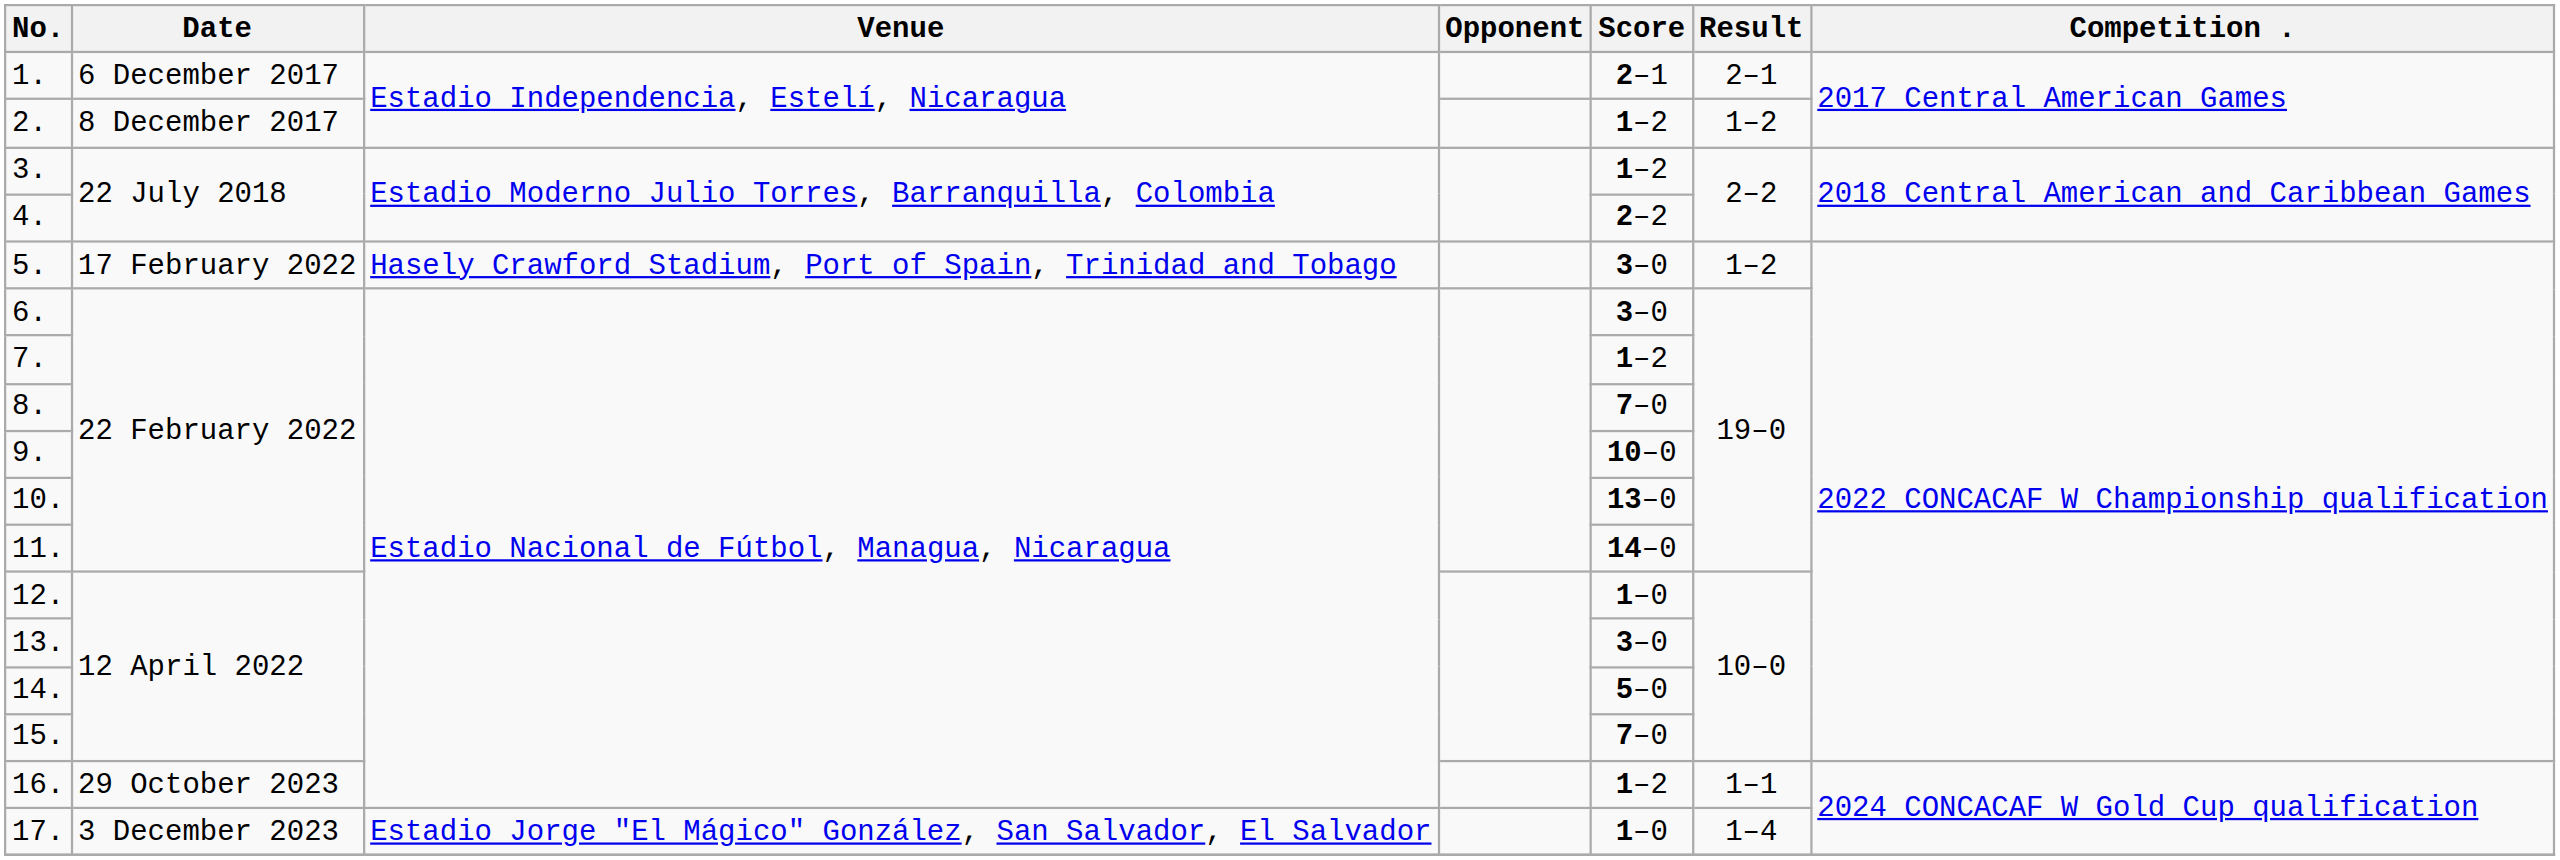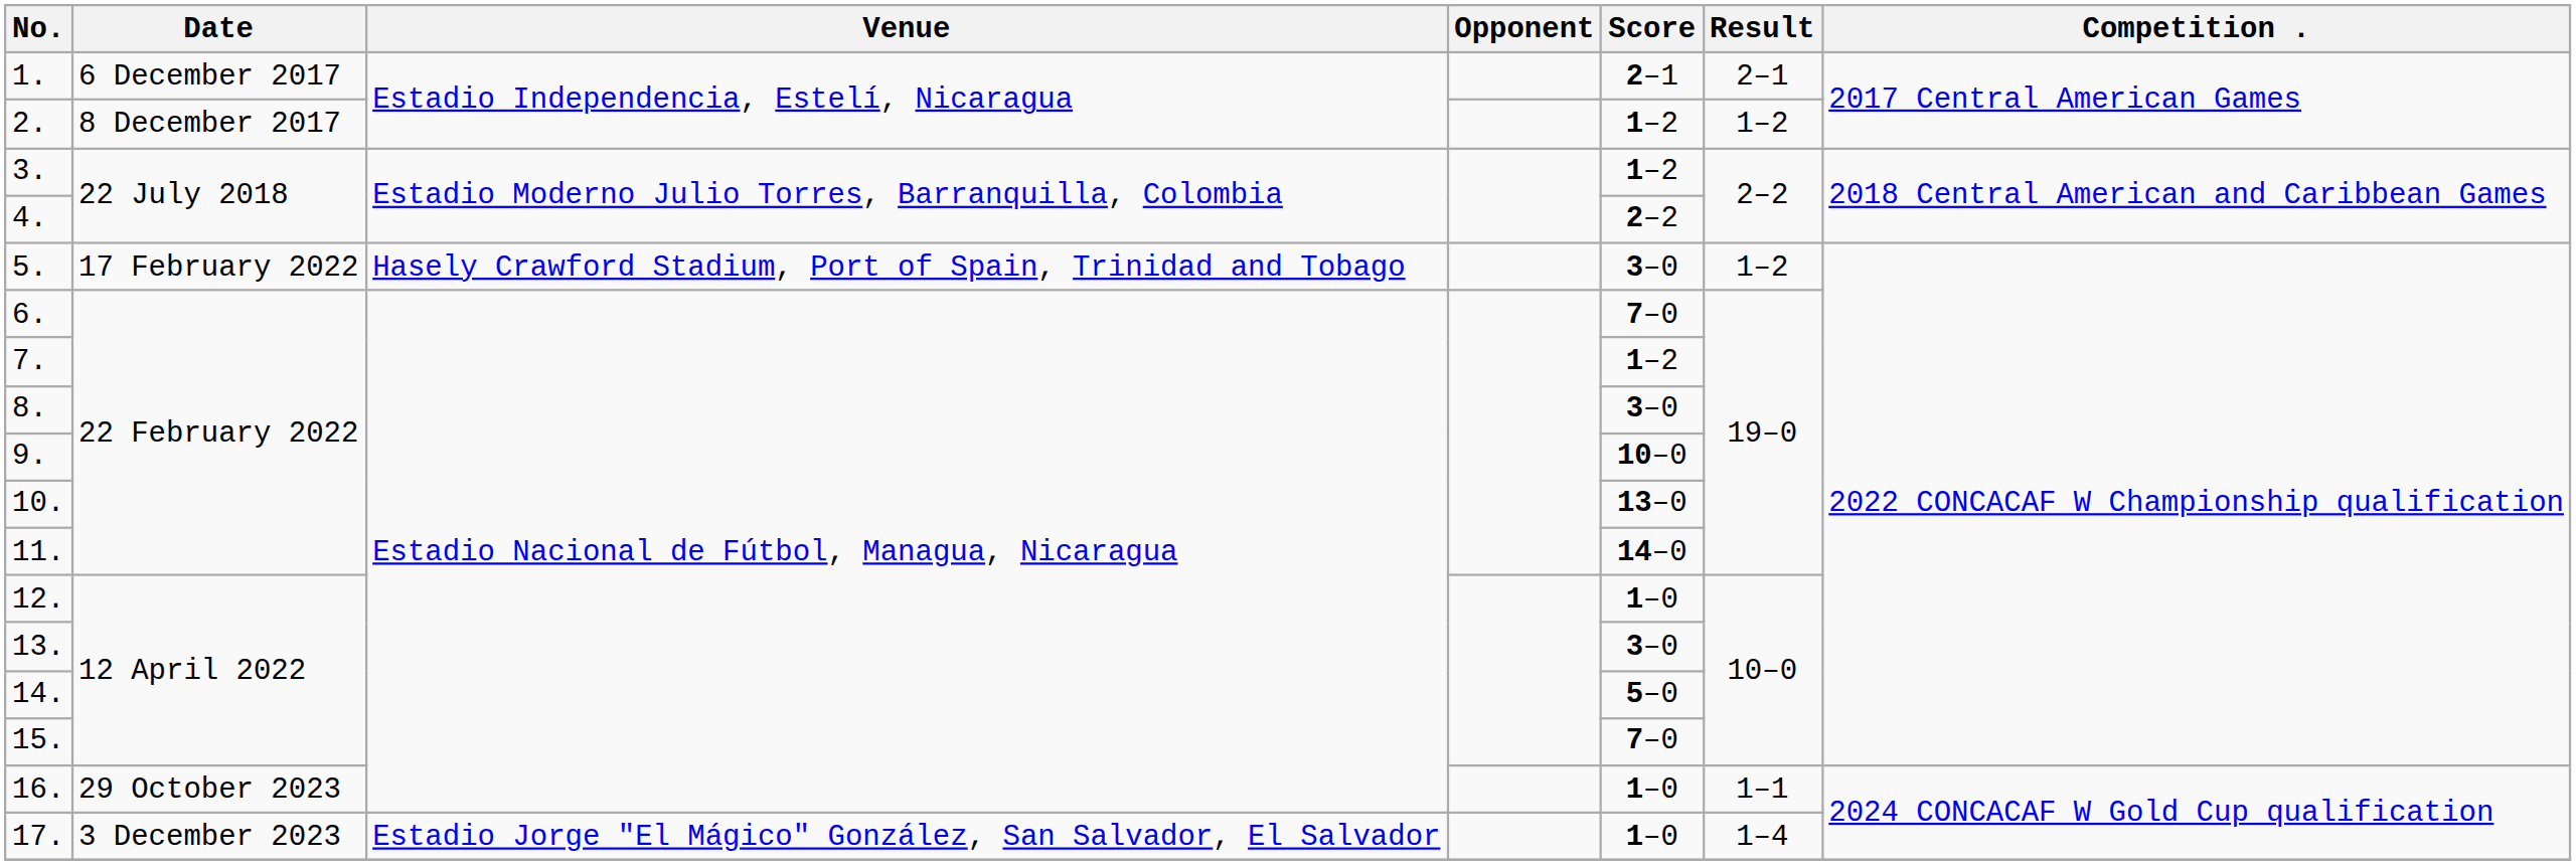 <table class="wikitable">
 <tr>
 <th>No.</th>
 <th>Date</th>
 <th>Venue</th>
 <th>Opponent</th>
 <th>Score</th>
 <th>Result</th>
 <th>Competition .</th>
 </tr>
 <tr>
 <td>1.</td>
 <td>6 December 2017</td>
 <td rowspan=2><a href='#'>Estadio Independencia</a>, <a href='#'>Estelí</a>, <a href='#'>Nicaragua</a></td>
 <td></td>
 <td align=center><strong>2</strong>–1</td>
 <td align=center>2–1</td>
 <td rowspan=2><a href='#'>2017 Central American Games</a></td>
 </tr>
 <tr>
 <td>2.</td>
 <td>8 December 2017</td>
 <td></td>
 <td align=center><strong>1</strong>–2</td>
 <td align=center>1–2</td>
 </tr>
 <tr>
 <td>3.</td>
 <td rowspan=2>22 July 2018</td>
 <td rowspan=2><a href='#'>Estadio Moderno Julio Torres</a>, <a href='#'>Barranquilla</a>, <a href='#'>Colombia</a></td>
 <td rowspan=2></td>
 <td align=center><strong>1</strong>–2</td>
 <td rowspan=2 align=center>2–2</td>
 <td rowspan=2><a href='#'>2018 Central American and Caribbean Games</a></td>
 </tr>
 <tr>
 <td>4.</td>
 <td align=center><strong>2</strong>–2</td>
 </tr>
 <tr>
 <td>5.</td>
 <td>17 February 2022</td>
 <td><a href='#'>Hasely Crawford Stadium</a>, <a href='#'>Port of Spain</a>, <a href='#'>Trinidad and Tobago</a></td>
 <td></td>
 <td align=center><strong>3</strong>–0</td>
 <td align=center>1–2</td>
 <td rowspan=11><a href='#'>2022 CONCACAF W Championship qualification</a></td>
 </tr>
 <tr>
 <td>6.</td>
 <td rowspan=6>22 February 2022</td>
 <td rowspan=11><a href='#'>Estadio Nacional de Fútbol</a>, <a href='#'>Managua</a>, <a href='#'>Nicaragua</a></td>
 <td rowspan=6></td>
-<td align=center><strong>3</strong>–0</td>
+<td align=center><strong>7</strong>–0</td>
 <td rowspan=6 align=center>19–0</td>
 </tr>
 <tr>
 <td>7.</td>
 <td align=center><strong>1</strong>–2</td>
 </tr>
 <tr>
 <td>8.</td>
-<td align=center><strong>7</strong>–0</td>
+<td align=center><strong>3</strong>–0</td>
 </tr>
 <tr>
 <td>9.</td>
 <td align=center><strong>10</strong>–0</td>
 </tr>
 <tr>
 <td>10.</td>
 <td align=center><strong>13</strong>–0</td>
 </tr>
 <tr>
 <td>11.</td>
 <td align=center><strong>14</strong>–0</td>
 </tr>
 <tr>
 <td>12.</td>
 <td rowspan=4>12 April 2022</td>
 <td rowspan=4></td>
 <td align=center><strong>1</strong>–0</td>
 <td rowspan=4 align=center>10–0</td>
 </tr>
 <tr>
 <td>13.</td>
 <td align=center><strong>3</strong>–0</td>
 </tr>
 <tr>
 <td>14.</td>
 <td align=center><strong>5</strong>–0</td>
 </tr>
 <tr>
 <td>15.</td>
 <td align=center><strong>7</strong>–0</td>
 </tr>
 <tr>
 <td>16.</td>
 <td>29 October 2023</td>
 <td></td>
-<td align=center><strong>1</strong>–2</td>
+<td align=center><strong>1</strong>–0</td>
 <td align=center>1–1</td>
 <td rowspan=2><a href='#'>2024 CONCACAF W Gold Cup qualification</a></td>
 </tr>
 <tr>
 <td>17.</td>
 <td>3 December 2023</td>
 <td><a href='#'>Estadio Jorge "El Mágico" González</a>, <a href='#'>San Salvador</a>, <a href='#'>El Salvador</a></td>
 <td></td>
 <td align=center><strong>1</strong>–0</td>
 <td align=center>1–4</td>
 </tr>
 <tr>
 </tr>
 </table>
